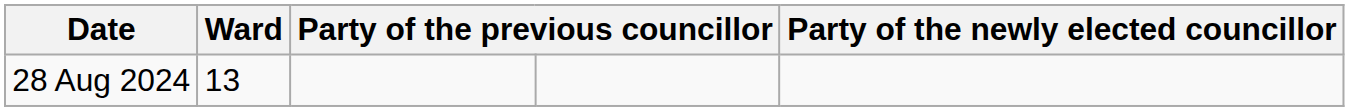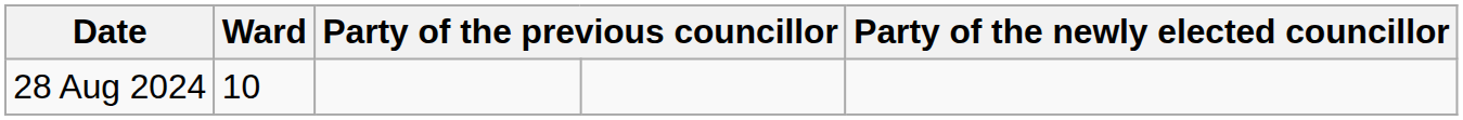 <table class="wikitable">
 <tr>
 <th>Date</th>
 <th>Ward</th>
 <th colspan=2>Party of the previous councillor</th>
 <th colspan=2>Party of the newly elected councillor</th>
 </tr>
 <tr>
 <td>28 Aug 2024</td>
-<td>13</td>
+<td>10</td>
 <td></td>
 <td></td>
 </tr>
 </table>
